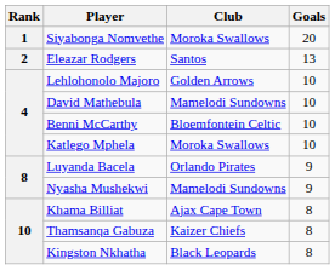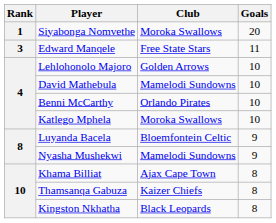 <table class="wikitable">
 <tr>
 <th>Rank</th>
 <th>Player</th>
 <th>Club</th>
 <th>Goals</th>
 </tr>
 <tr>
 <th style="text-align:center;">1</th>
 <td> <a href='#'>Siyabonga Nomvethe</a></td>
 <td><a href='#'>Moroka Swallows</a></td>
 <td style="text-align:center;">20</td>
 </tr>
 <tr>
-<th style="text-align:center;">2</th>
-<td> <a href='#'>Eleazar Rodgers</a></td>
-<td><a href='#'>Santos</a></td>
-<td style="text-align:center;">13</td>
+<th style="text-align:center;">3</th>
+<td> <a href='#'>Edward Manqele</a></td>
+<td><a href='#'>Free State Stars</a></td>
+<td style="text-align:center;">11</td>
 </tr>
 <tr>
 <th rowspan=4 style="text-align:center;">4</th>
 <td> <a href='#'>Lehlohonolo Majoro</a></td>
 <td><a href='#'>Golden Arrows</a></td>
 <td style="text-align:center;">10</td>
 </tr>
 <tr>
 <td> <a href='#'>David Mathebula</a></td>
 <td><a href='#'>Mamelodi Sundowns</a></td>
 <td style="text-align:center;">10</td>
 </tr>
 <tr>
 <td> <a href='#'>Benni McCarthy</a></td>
-<td><a href='#'>Bloemfontein Celtic</a></td>
+<td><a href='#'>Orlando Pirates</a></td>
 <td style="text-align:center;">10</td>
 </tr>
 <tr>
 <td> <a href='#'>Katlego Mphela</a></td>
 <td><a href='#'>Moroka Swallows</a></td>
 <td style="text-align:center;">10</td>
 </tr>
 <tr>
 <th rowspan=2 style="text-align:center;">8</th>
 <td> <a href='#'>Luyanda Bacela</a></td>
-<td><a href='#'>Orlando Pirates</a></td>
+<td><a href='#'>Bloemfontein Celtic</a></td>
 <td style="text-align:center;">9</td>
 </tr>
 <tr>
 <td> <a href='#'>Nyasha Mushekwi</a></td>
 <td><a href='#'>Mamelodi Sundowns</a></td>
 <td style="text-align:center;">9</td>
 </tr>
 <tr>
 <th rowspan=3 style="text-align:center;">10</th>
 <td> <a href='#'>Khama Billiat</a></td>
 <td><a href='#'>Ajax Cape Town</a></td>
 <td style="text-align:center;">8</td>
 </tr>
 <tr>
 <td> <a href='#'>Thamsanqa Gabuza</a></td>
 <td><a href='#'>Kaizer Chiefs</a></td>
 <td style="text-align:center;">8</td>
 </tr>
 <tr>
 <td> <a href='#'>Kingston Nkhatha</a></td>
 <td><a href='#'>Black Leopards</a></td>
 <td style="text-align:center;">8</td>
 </tr>
 </table>
